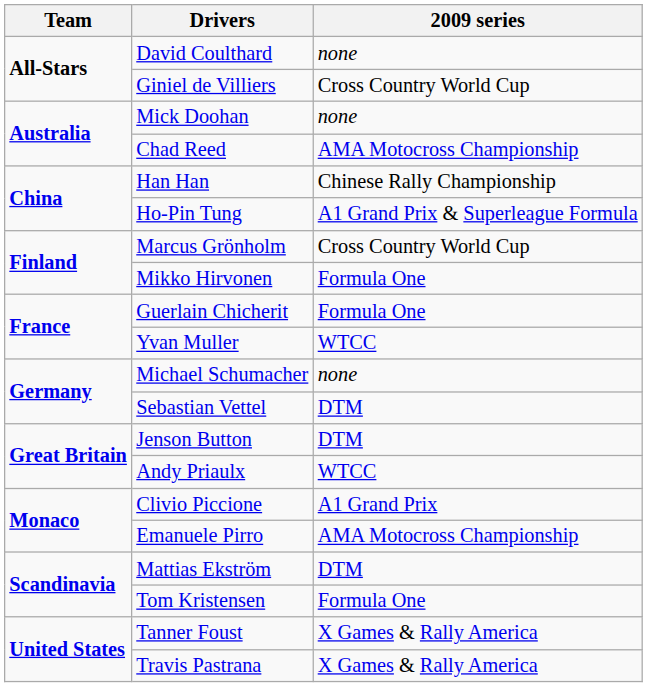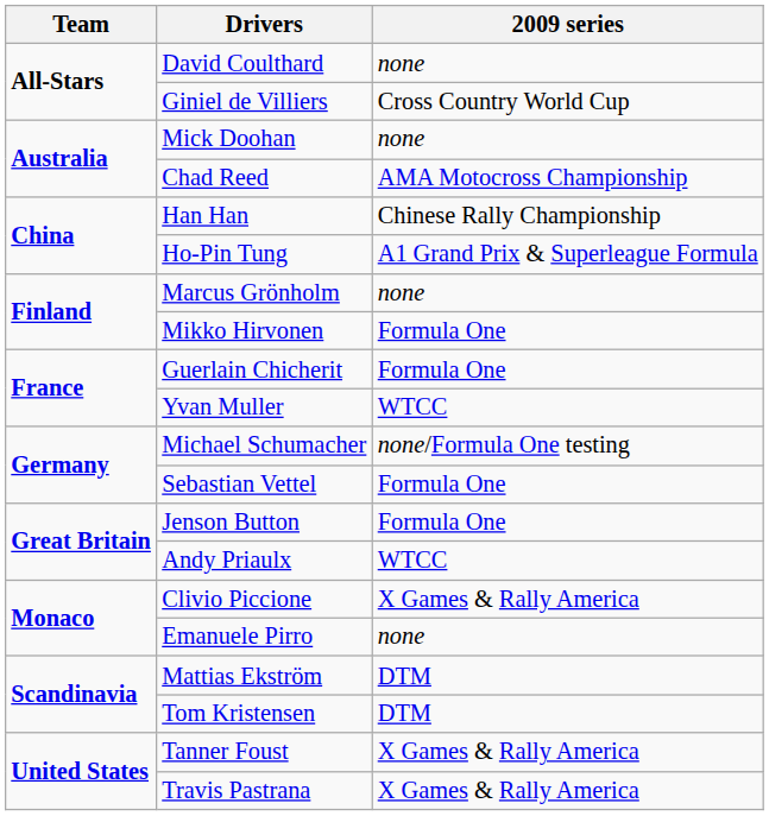 <table class="wikitable">
 <tr>
 <th>Team</th>
 <th>Drivers</th>
 <th>2009 series</th>
 </tr>
 <tr>
 <td rowspan=2><strong> All-Stars</strong></td>
 <td><a href='#'>David Coulthard</a></td>
 <td><em>none</em></td>
 </tr>
 <tr>
 <td><a href='#'>Giniel de Villiers</a></td>
 <td>Cross Country World Cup</td>
 </tr>
 <tr>
 <td rowspan=2><strong> <a href='#'>Australia</a></strong></td>
 <td><a href='#'>Mick Doohan</a></td>
 <td><em>none</em></td>
 </tr>
 <tr>
 <td><a href='#'>Chad Reed</a></td>
 <td><a href='#'>AMA Motocross Championship</a></td>
 </tr>
 <tr>
 <td rowspan=2><strong> <a href='#'>China</a></strong></td>
 <td><a href='#'>Han Han</a></td>
 <td>Chinese Rally Championship</td>
 </tr>
 <tr>
 <td><a href='#'>Ho-Pin Tung</a></td>
 <td><a href='#'>A1 Grand Prix</a> & <a href='#'>Superleague Formula</a></td>
 </tr>
 <tr>
 <td rowspan=2><strong> <a href='#'>Finland</a></strong></td>
 <td><a href='#'>Marcus Grönholm</a></td>
-<td>Cross Country World Cup</td>
+<td><em>none</em></td>
 </tr>
 <tr>
 <td><a href='#'>Mikko Hirvonen</a></td>
 <td><a href='#'>Formula One</a></td>
 </tr>
 <tr>
 <td rowspan=2><strong> <a href='#'>France</a></strong></td>
 <td><a href='#'>Guerlain Chicherit</a></td>
 <td><a href='#'>Formula One</a></td>
 </tr>
 <tr>
 <td><a href='#'>Yvan Muller</a></td>
 <td><a href='#'>WTCC</a></td>
 </tr>
 <tr>
 <td rowspan=2><strong> <a href='#'>Germany</a></strong></td>
 <td><a href='#'>Michael Schumacher</a></td>
-<td><em>none</em></td>
+<td><em>none</em>/<a href='#'>Formula One</a> testing</td>
 </tr>
 <tr>
 <td><a href='#'>Sebastian Vettel</a></td>
-<td><a href='#'>DTM</a></td>
+<td><a href='#'>Formula One</a></td>
 </tr>
 <tr>
 <td rowspan=2><strong> <a href='#'>Great Britain</a></strong></td>
 <td><a href='#'>Jenson Button</a></td>
-<td><a href='#'>DTM</a></td>
+<td><a href='#'>Formula One</a></td>
 </tr>
 <tr>
 <td><a href='#'>Andy Priaulx</a></td>
 <td><a href='#'>WTCC</a></td>
 </tr>
 <tr>
 <td rowspan=2><strong> <a href='#'>Monaco</a></strong></td>
 <td><a href='#'>Clivio Piccione</a></td>
-<td><a href='#'>A1 Grand Prix</a></td>
+<td><a href='#'>X Games</a> & <a href='#'>Rally America</a></td>
 </tr>
 <tr>
 <td><a href='#'>Emanuele Pirro</a></td>
-<td><a href='#'>AMA Motocross Championship</a></td>
+<td><em>none</em></td>
 </tr>
 <tr>
 <td rowspan=2><strong> <a href='#'>Scandinavia</a></strong></td>
 <td><a href='#'>Mattias Ekström</a></td>
 <td><a href='#'>DTM</a></td>
 </tr>
 <tr>
 <td><a href='#'>Tom Kristensen</a></td>
-<td><a href='#'>Formula One</a></td>
+<td><a href='#'>DTM</a></td>
 </tr>
 <tr>
 <td rowspan=2><strong> <a href='#'>United States</a></strong></td>
 <td><a href='#'>Tanner Foust</a></td>
 <td><a href='#'>X Games</a> & <a href='#'>Rally America</a></td>
 </tr>
 <tr>
 <td><a href='#'>Travis Pastrana</a></td>
 <td><a href='#'>X Games</a> & <a href='#'>Rally America</a></td>
 </tr>
 </table>
